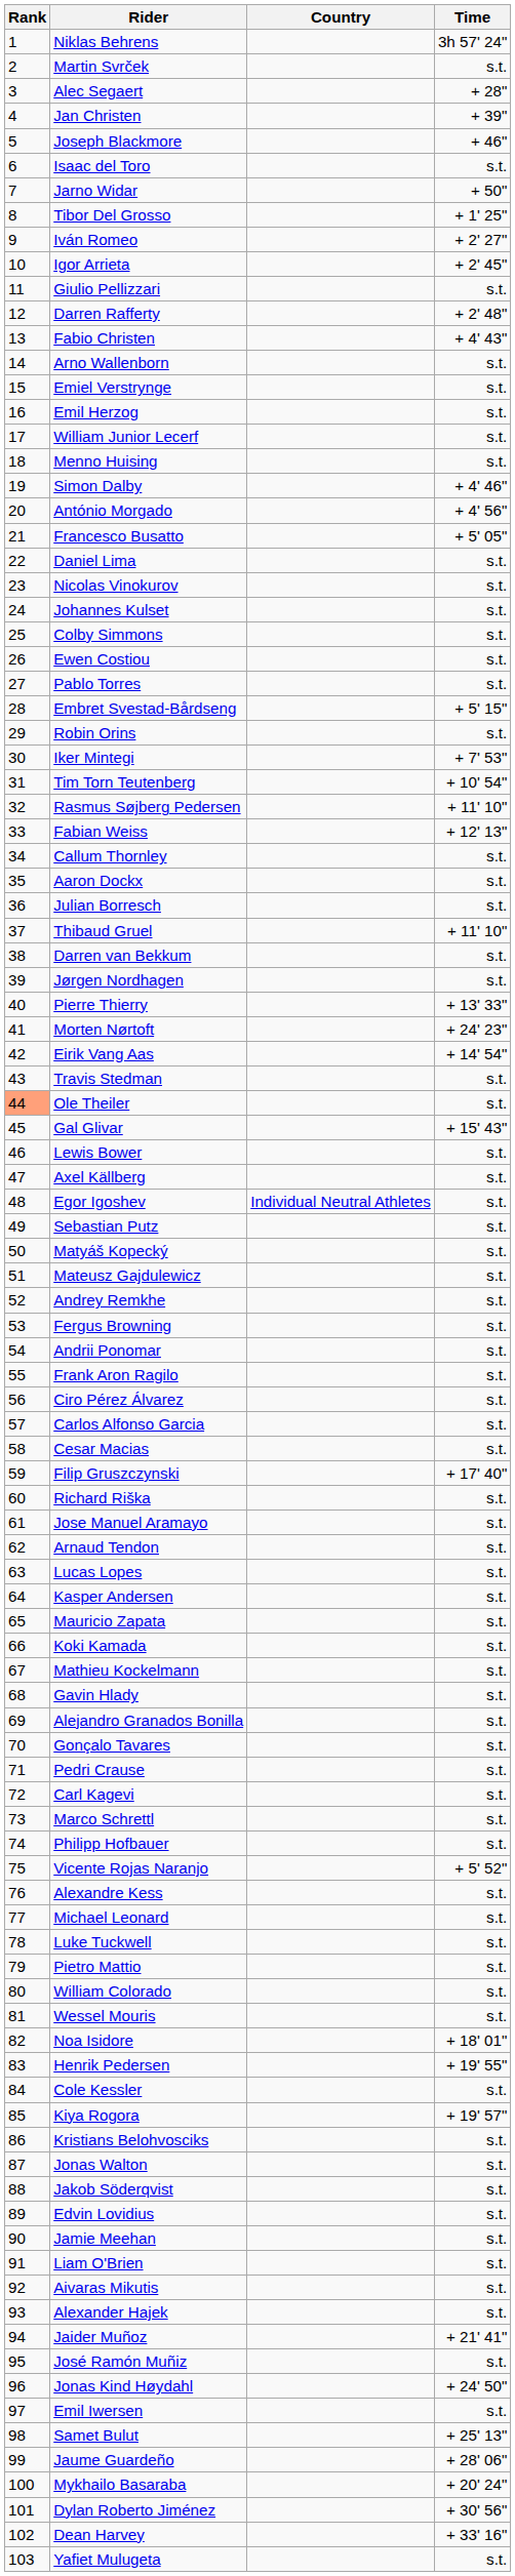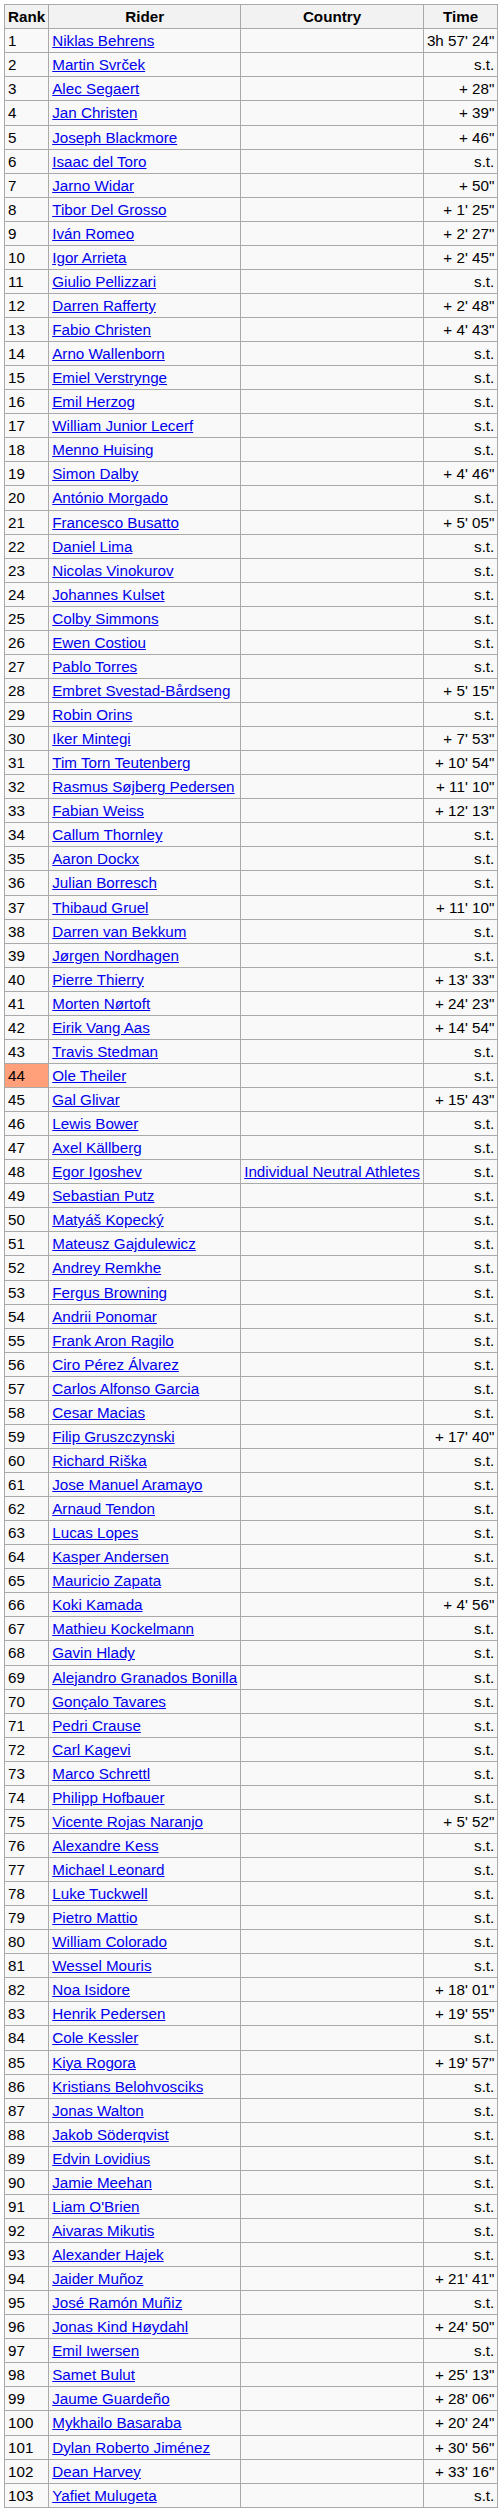 <table class="wikitable sortable" style="font-size:95%; text-align:left;">
 <tr>
 <th>Rank</th>
 <th>Rider</th>
 <th>Country</th>
 <th>Time</th>
 </tr>
 <tr>
 <td>1</td>
 <td><a href='#'>Niklas Behrens</a></td>
 <td></td>
 <td align=right>3h 57' 24"</td>
 </tr>
 <tr>
 <td>2</td>
 <td><a href='#'>Martin Svrček</a></td>
 <td></td>
 <td align=right>s.t.</td>
 </tr>
 <tr>
 <td>3</td>
 <td><a href='#'>Alec Segaert</a></td>
 <td></td>
 <td align=right>+ 28"</td>
 </tr>
 <tr>
 <td>4</td>
 <td><a href='#'>Jan Christen</a></td>
 <td></td>
 <td align=right>+ 39"</td>
 </tr>
 <tr>
 <td>5</td>
 <td><a href='#'>Joseph Blackmore</a></td>
 <td></td>
 <td align=right>+ 46"</td>
 </tr>
 <tr>
 <td>6</td>
 <td><a href='#'>Isaac del Toro</a></td>
 <td></td>
 <td align=right>s.t.</td>
 </tr>
 <tr>
 <td>7</td>
 <td><a href='#'>Jarno Widar</a></td>
 <td></td>
 <td align=right>+ 50"</td>
 </tr>
 <tr>
 <td>8</td>
 <td><a href='#'>Tibor Del Grosso</a></td>
 <td></td>
 <td align=right>+ 1' 25"</td>
 </tr>
 <tr>
 <td>9</td>
 <td><a href='#'>Iván Romeo</a></td>
 <td></td>
 <td align=right>+ 2' 27"</td>
 </tr>
 <tr>
 <td>10</td>
 <td><a href='#'>Igor Arrieta</a></td>
 <td></td>
 <td align=right>+ 2' 45"</td>
 </tr>
 <tr>
 <td>11</td>
 <td><a href='#'>Giulio Pellizzari</a></td>
 <td></td>
 <td align=right>s.t.</td>
 </tr>
 <tr>
 <td>12</td>
 <td><a href='#'>Darren Rafferty</a></td>
 <td></td>
 <td align=right>+ 2' 48"</td>
 </tr>
 <tr>
 <td>13</td>
 <td><a href='#'>Fabio Christen</a></td>
 <td></td>
 <td align=right>+ 4' 43"</td>
 </tr>
 <tr>
 <td>14</td>
 <td><a href='#'>Arno Wallenborn</a></td>
 <td></td>
 <td align=right>s.t.</td>
 </tr>
 <tr>
 <td>15</td>
 <td><a href='#'>Emiel Verstrynge</a></td>
 <td></td>
 <td align=right>s.t.</td>
 </tr>
 <tr>
 <td>16</td>
 <td><a href='#'>Emil Herzog</a></td>
 <td></td>
 <td align=right>s.t.</td>
 </tr>
 <tr>
 <td>17</td>
 <td><a href='#'>William Junior Lecerf</a></td>
 <td></td>
 <td align=right>s.t.</td>
 </tr>
 <tr>
 <td>18</td>
 <td><a href='#'>Menno Huising</a></td>
 <td></td>
 <td align=right>s.t.</td>
 </tr>
 <tr>
 <td>19</td>
 <td><a href='#'>Simon Dalby</a></td>
 <td></td>
 <td align=right>+ 4' 46"</td>
 </tr>
 <tr>
 <td>20</td>
 <td><a href='#'>António Morgado</a></td>
 <td></td>
-<td align=right>+ 4' 56"</td>
+<td align=right>s.t.</td>
 </tr>
 <tr>
 <td>21</td>
 <td><a href='#'>Francesco Busatto</a></td>
 <td></td>
 <td align=right>+ 5' 05"</td>
 </tr>
 <tr>
 <td>22</td>
 <td><a href='#'>Daniel Lima</a></td>
 <td></td>
 <td align=right>s.t.</td>
 </tr>
 <tr>
 <td>23</td>
 <td><a href='#'>Nicolas Vinokurov</a></td>
 <td></td>
 <td align=right>s.t.</td>
 </tr>
 <tr>
 <td>24</td>
 <td><a href='#'>Johannes Kulset</a></td>
 <td></td>
 <td align=right>s.t.</td>
 </tr>
 <tr>
 <td>25</td>
 <td><a href='#'>Colby Simmons</a></td>
 <td></td>
 <td align=right>s.t.</td>
 </tr>
 <tr>
 <td>26</td>
 <td><a href='#'>Ewen Costiou</a></td>
 <td></td>
 <td align=right>s.t.</td>
 </tr>
 <tr>
 <td>27</td>
 <td><a href='#'>Pablo Torres</a></td>
 <td></td>
 <td align=right>s.t.</td>
 </tr>
 <tr>
 <td>28</td>
 <td><a href='#'>Embret Svestad-Bårdseng</a></td>
 <td></td>
 <td align=right>+ 5' 15"</td>
 </tr>
 <tr>
 <td>29</td>
 <td><a href='#'>Robin Orins</a></td>
 <td></td>
 <td align=right>s.t.</td>
 </tr>
 <tr>
 <td>30</td>
 <td><a href='#'>Iker Mintegi</a></td>
 <td></td>
 <td align=right>+ 7' 53"</td>
 </tr>
 <tr>
 <td>31</td>
 <td><a href='#'>Tim Torn Teutenberg</a></td>
 <td></td>
 <td align=right>+ 10' 54"</td>
 </tr>
 <tr>
 <td>32</td>
 <td><a href='#'>Rasmus Søjberg Pedersen</a></td>
 <td></td>
 <td align=right>+ 11' 10"</td>
 </tr>
 <tr>
 <td>33</td>
 <td><a href='#'>Fabian Weiss</a></td>
 <td></td>
 <td align=right>+ 12' 13"</td>
 </tr>
 <tr>
 <td>34</td>
 <td><a href='#'>Callum Thornley</a></td>
 <td></td>
 <td align=right>s.t.</td>
 </tr>
 <tr>
 <td>35</td>
 <td><a href='#'>Aaron Dockx</a></td>
 <td></td>
 <td align=right>s.t.</td>
 </tr>
 <tr>
 <td>36</td>
 <td><a href='#'>Julian Borresch</a></td>
 <td></td>
 <td align=right>s.t.</td>
 </tr>
 <tr>
 <td>37</td>
 <td><a href='#'>Thibaud Gruel</a></td>
 <td></td>
 <td align=right>+ 11' 10"</td>
 </tr>
 <tr>
 <td>38</td>
 <td><a href='#'>Darren van Bekkum</a></td>
 <td></td>
 <td align=right>s.t.</td>
 </tr>
 <tr>
 <td>39</td>
 <td><a href='#'>Jørgen Nordhagen</a></td>
 <td></td>
 <td align=right>s.t.</td>
 </tr>
 <tr>
 <td>40</td>
 <td><a href='#'>Pierre Thierry</a></td>
 <td></td>
 <td align=right>+ 13' 33"</td>
 </tr>
 <tr>
 <td>41</td>
 <td><a href='#'>Morten Nørtoft</a></td>
 <td></td>
 <td align=right>+ 24' 23"</td>
 </tr>
 <tr>
 <td>42</td>
 <td><a href='#'>Eirik Vang Aas</a></td>
 <td></td>
 <td align=right>+ 14' 54"</td>
 </tr>
 <tr>
 <td>43</td>
 <td><a href='#'>Travis Stedman</a></td>
 <td></td>
 <td align=right>s.t.</td>
 </tr>
 <tr>
 <td style="background: lightsalmon;">44</td>
 <td><a href='#'>Ole Theiler</a></td>
 <td></td>
 <td align=right>s.t.</td>
 </tr>
 <tr>
 <td>45</td>
 <td><a href='#'>Gal Glivar</a></td>
 <td></td>
 <td align=right>+ 15' 43"</td>
 </tr>
 <tr>
 <td>46</td>
 <td><a href='#'>Lewis Bower</a></td>
 <td></td>
 <td align=right>s.t.</td>
 </tr>
 <tr>
 <td>47</td>
 <td><a href='#'>Axel Källberg</a></td>
 <td></td>
 <td align=right>s.t.</td>
 </tr>
 <tr>
 <td>48</td>
 <td><a href='#'>Egor Igoshev</a></td>
 <td> <a href='#'>Individual Neutral Athletes</a></td>
 <td align=right>s.t.</td>
 </tr>
 <tr>
 <td>49</td>
 <td><a href='#'>Sebastian Putz</a></td>
 <td></td>
 <td align=right>s.t.</td>
 </tr>
 <tr>
 <td>50</td>
 <td><a href='#'>Matyáš Kopecký</a></td>
 <td></td>
 <td align=right>s.t.</td>
 </tr>
 <tr>
 <td>51</td>
 <td><a href='#'>Mateusz Gajdulewicz</a></td>
 <td></td>
 <td align=right>s.t.</td>
 </tr>
 <tr>
 <td>52</td>
 <td><a href='#'>Andrey Remkhe</a></td>
 <td></td>
 <td align=right>s.t.</td>
 </tr>
 <tr>
 <td>53</td>
 <td><a href='#'>Fergus Browning</a></td>
 <td></td>
 <td align=right>s.t.</td>
 </tr>
 <tr>
 <td>54</td>
 <td><a href='#'>Andrii Ponomar</a></td>
 <td></td>
 <td align=right>s.t.</td>
 </tr>
 <tr>
 <td>55</td>
 <td><a href='#'>Frank Aron Ragilo</a></td>
 <td></td>
 <td align=right>s.t.</td>
 </tr>
 <tr>
 <td>56</td>
 <td><a href='#'>Ciro Pérez Álvarez</a></td>
 <td></td>
 <td align=right>s.t.</td>
 </tr>
 <tr>
 <td>57</td>
 <td><a href='#'>Carlos Alfonso Garcia</a></td>
 <td></td>
 <td align=right>s.t.</td>
 </tr>
 <tr>
 <td>58</td>
 <td><a href='#'>Cesar Macias</a></td>
 <td></td>
 <td align=right>s.t.</td>
 </tr>
 <tr>
 <td>59</td>
 <td><a href='#'>Filip Gruszczynski</a></td>
 <td></td>
 <td align=right>+ 17' 40"</td>
 </tr>
 <tr>
 <td>60</td>
 <td><a href='#'>Richard Riška</a></td>
 <td></td>
 <td align=right>s.t.</td>
 </tr>
 <tr>
 <td>61</td>
 <td><a href='#'>Jose Manuel Aramayo</a></td>
 <td></td>
 <td align=right>s.t.</td>
 </tr>
 <tr>
 <td>62</td>
 <td><a href='#'>Arnaud Tendon</a></td>
 <td></td>
 <td align=right>s.t.</td>
 </tr>
 <tr>
 <td>63</td>
 <td><a href='#'>Lucas Lopes</a></td>
 <td></td>
 <td align=right>s.t.</td>
 </tr>
 <tr>
 <td>64</td>
 <td><a href='#'>Kasper Andersen</a></td>
 <td></td>
 <td align=right>s.t.</td>
 </tr>
 <tr>
 <td>65</td>
 <td><a href='#'>Mauricio Zapata</a></td>
 <td></td>
 <td align=right>s.t.</td>
 </tr>
 <tr>
 <td>66</td>
 <td><a href='#'>Koki Kamada</a></td>
 <td></td>
-<td align=right>s.t.</td>
+<td align=right>+ 4' 56"</td>
 </tr>
 <tr>
 <td>67</td>
 <td><a href='#'>Mathieu Kockelmann</a></td>
 <td></td>
 <td align=right>s.t.</td>
 </tr>
 <tr>
 <td>68</td>
 <td><a href='#'>Gavin Hlady</a></td>
 <td></td>
 <td align=right>s.t.</td>
 </tr>
 <tr>
 <td>69</td>
 <td><a href='#'>Alejandro Granados Bonilla</a></td>
 <td></td>
 <td align=right>s.t.</td>
 </tr>
 <tr>
 <td>70</td>
 <td><a href='#'>Gonçalo Tavares</a></td>
 <td></td>
 <td align=right>s.t.</td>
 </tr>
 <tr>
 <td>71</td>
 <td><a href='#'>Pedri Crause</a></td>
 <td></td>
 <td align=right>s.t.</td>
 </tr>
 <tr>
 <td>72</td>
 <td><a href='#'>Carl Kagevi</a></td>
 <td></td>
 <td align=right>s.t.</td>
 </tr>
 <tr>
 <td>73</td>
 <td><a href='#'>Marco Schrettl</a></td>
 <td></td>
 <td align=right>s.t.</td>
 </tr>
 <tr>
 <td>74</td>
 <td><a href='#'>Philipp Hofbauer</a></td>
 <td></td>
 <td align=right>s.t.</td>
 </tr>
 <tr>
 <td>75</td>
 <td><a href='#'>Vicente Rojas Naranjo</a></td>
 <td></td>
 <td align=right>+ 5' 52"</td>
 </tr>
 <tr>
 <td>76</td>
 <td><a href='#'>Alexandre Kess</a></td>
 <td></td>
 <td align=right>s.t.</td>
 </tr>
 <tr>
 <td>77</td>
 <td><a href='#'>Michael Leonard</a></td>
 <td></td>
 <td align=right>s.t.</td>
 </tr>
 <tr>
 <td>78</td>
 <td><a href='#'>Luke Tuckwell</a></td>
 <td></td>
 <td align=right>s.t.</td>
 </tr>
 <tr>
 <td>79</td>
 <td><a href='#'>Pietro Mattio</a></td>
 <td></td>
 <td align=right>s.t.</td>
 </tr>
 <tr>
 <td>80</td>
 <td><a href='#'>William Colorado</a></td>
 <td></td>
 <td align=right>s.t.</td>
 </tr>
 <tr>
 <td>81</td>
 <td><a href='#'>Wessel Mouris</a></td>
 <td></td>
 <td align=right>s.t.</td>
 </tr>
 <tr>
 <td>82</td>
 <td><a href='#'>Noa Isidore</a></td>
 <td></td>
 <td align=right>+ 18' 01"</td>
 </tr>
 <tr>
 <td>83</td>
 <td><a href='#'>Henrik Pedersen</a></td>
 <td></td>
 <td align=right>+ 19' 55"</td>
 </tr>
 <tr>
 <td>84</td>
 <td><a href='#'>Cole Kessler</a></td>
 <td></td>
 <td align=right>s.t.</td>
 </tr>
 <tr>
 <td>85</td>
 <td><a href='#'>Kiya Rogora</a></td>
 <td></td>
 <td align=right>+ 19' 57"</td>
 </tr>
 <tr>
 <td>86</td>
 <td><a href='#'>Kristians Belohvosciks</a></td>
 <td></td>
 <td align=right>s.t.</td>
 </tr>
 <tr>
 <td>87</td>
 <td><a href='#'>Jonas Walton</a></td>
 <td></td>
 <td align=right>s.t.</td>
 </tr>
 <tr>
 <td>88</td>
 <td><a href='#'>Jakob Söderqvist</a></td>
 <td></td>
 <td align=right>s.t.</td>
 </tr>
 <tr>
 <td>89</td>
 <td><a href='#'>Edvin Lovidius</a></td>
 <td></td>
 <td align=right>s.t.</td>
 </tr>
 <tr>
 <td>90</td>
 <td><a href='#'>Jamie Meehan</a></td>
 <td></td>
 <td align=right>s.t.</td>
 </tr>
 <tr>
 <td>91</td>
 <td><a href='#'>Liam O'Brien</a></td>
 <td></td>
 <td align=right>s.t.</td>
 </tr>
 <tr>
 <td>92</td>
 <td><a href='#'>Aivaras Mikutis</a></td>
 <td></td>
 <td align=right>s.t.</td>
 </tr>
 <tr>
 <td>93</td>
 <td><a href='#'>Alexander Hajek</a></td>
 <td></td>
 <td align=right>s.t.</td>
 </tr>
 <tr>
 <td>94</td>
 <td><a href='#'>Jaider Muñoz</a></td>
 <td></td>
 <td align=right>+ 21' 41"</td>
 </tr>
 <tr>
 <td>95</td>
 <td><a href='#'>José Ramón Muñiz</a></td>
 <td></td>
 <td align=right>s.t.</td>
 </tr>
 <tr>
 <td>96</td>
 <td><a href='#'>Jonas Kind Høydahl</a></td>
 <td></td>
 <td align=right>+ 24' 50"</td>
 </tr>
 <tr>
 <td>97</td>
 <td><a href='#'>Emil Iwersen</a></td>
 <td></td>
 <td align=right>s.t.</td>
 </tr>
 <tr>
 <td>98</td>
 <td><a href='#'>Samet Bulut</a></td>
 <td></td>
 <td align=right>+ 25' 13"</td>
 </tr>
 <tr>
 <td>99</td>
 <td><a href='#'>Jaume Guardeño</a></td>
 <td></td>
 <td align=right>+ 28' 06"</td>
 </tr>
 <tr>
 <td>100</td>
 <td><a href='#'>Mykhailo Basaraba</a></td>
 <td></td>
 <td align=right>+ 20' 24"</td>
 </tr>
 <tr>
 <td>101</td>
 <td><a href='#'>Dylan Roberto Jiménez</a></td>
 <td></td>
 <td align=right>+ 30' 56"</td>
 </tr>
 <tr>
 <td>102</td>
 <td><a href='#'>Dean Harvey</a></td>
 <td></td>
 <td align=right>+ 33' 16"</td>
 </tr>
 <tr>
 <td>103</td>
 <td><a href='#'>Yafiet Mulugeta</a></td>
 <td></td>
 <td align=right>s.t.</td>
 </tr>
 </table>
